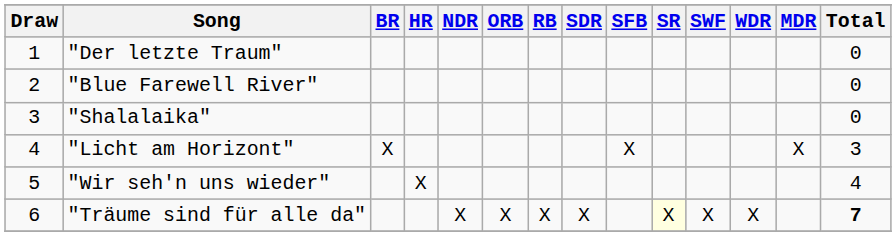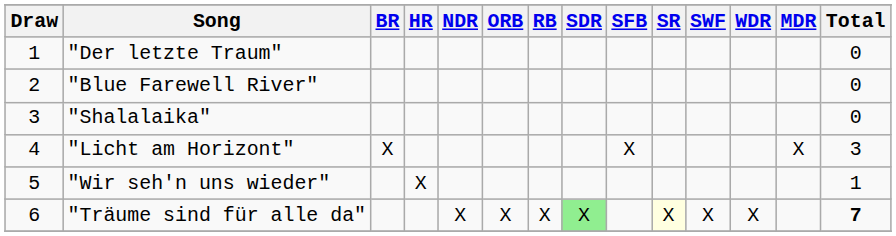 <table class="wikitable" style="margin: 1em auto 1em auto; text-align:center;">
 <tr>
 </tr>
 <tr>
 <th>Draw</th>
 <th>Song</th>
 <th><a href='#'>BR</a></th>
 <th><a href='#'>HR</a></th>
 <th><a href='#'>NDR</a></th>
 <th><a href='#'>ORB</a></th>
 <th><a href='#'>RB</a></th>
 <th><a href='#'>SDR</a></th>
 <th><a href='#'>SFB</a></th>
 <th><a href='#'>SR</a></th>
 <th><a href='#'>SWF</a></th>
 <th><a href='#'>WDR</a></th>
 <th><a href='#'>MDR</a></th>
 <th>Total</th>
 </tr>
 <tr>
 <td>1</td>
 <td align=left>"Der letzte Traum"</td>
 <td></td>
 <td></td>
 <td></td>
 <td></td>
 <td></td>
 <td></td>
 <td></td>
 <td></td>
 <td></td>
 <td></td>
 <td></td>
 <td>0</td>
 </tr>
 <tr>
 <td>2</td>
 <td align=left>"Blue Farewell River"</td>
 <td></td>
 <td></td>
 <td></td>
 <td></td>
 <td></td>
 <td></td>
 <td></td>
 <td></td>
 <td></td>
 <td></td>
 <td></td>
 <td>0</td>
 </tr>
 <tr>
 <td>3</td>
 <td align=left>"Shalalaika"</td>
 <td></td>
 <td></td>
 <td></td>
 <td></td>
 <td></td>
 <td></td>
 <td></td>
 <td></td>
 <td></td>
 <td></td>
 <td></td>
 <td>0</td>
 </tr>
 <tr>
 <td>4</td>
 <td align=left>"Licht am Horizont"</td>
 <td>X</td>
 <td></td>
 <td></td>
 <td></td>
 <td></td>
 <td></td>
 <td>X</td>
 <td></td>
 <td></td>
 <td></td>
 <td>X</td>
 <td>3</td>
 </tr>
 <tr>
 <td>5</td>
 <td align=left>"Wir seh'n uns wieder"</td>
 <td></td>
 <td>X</td>
 <td></td>
 <td></td>
 <td></td>
 <td></td>
 <td></td>
 <td></td>
 <td></td>
 <td></td>
 <td></td>
-<td>4</td>
+<td>1</td>
 </tr>
 <tr>
 <td>6</td>
 <td align=left>"Träume sind für alle da"</td>
 <td></td>
 <td></td>
 <td>X</td>
 <td>X</td>
 <td>X</td>
-<td>X</td>
+<td style="background: lightgreen;">X</td>
 <td></td>
 <td style="background: lightyellow;">X</td>
 <td>X</td>
 <td>X</td>
 <td></td>
 <td><strong>7</strong></td>
 </tr>
 <tr>
 </tr>
 </table>
